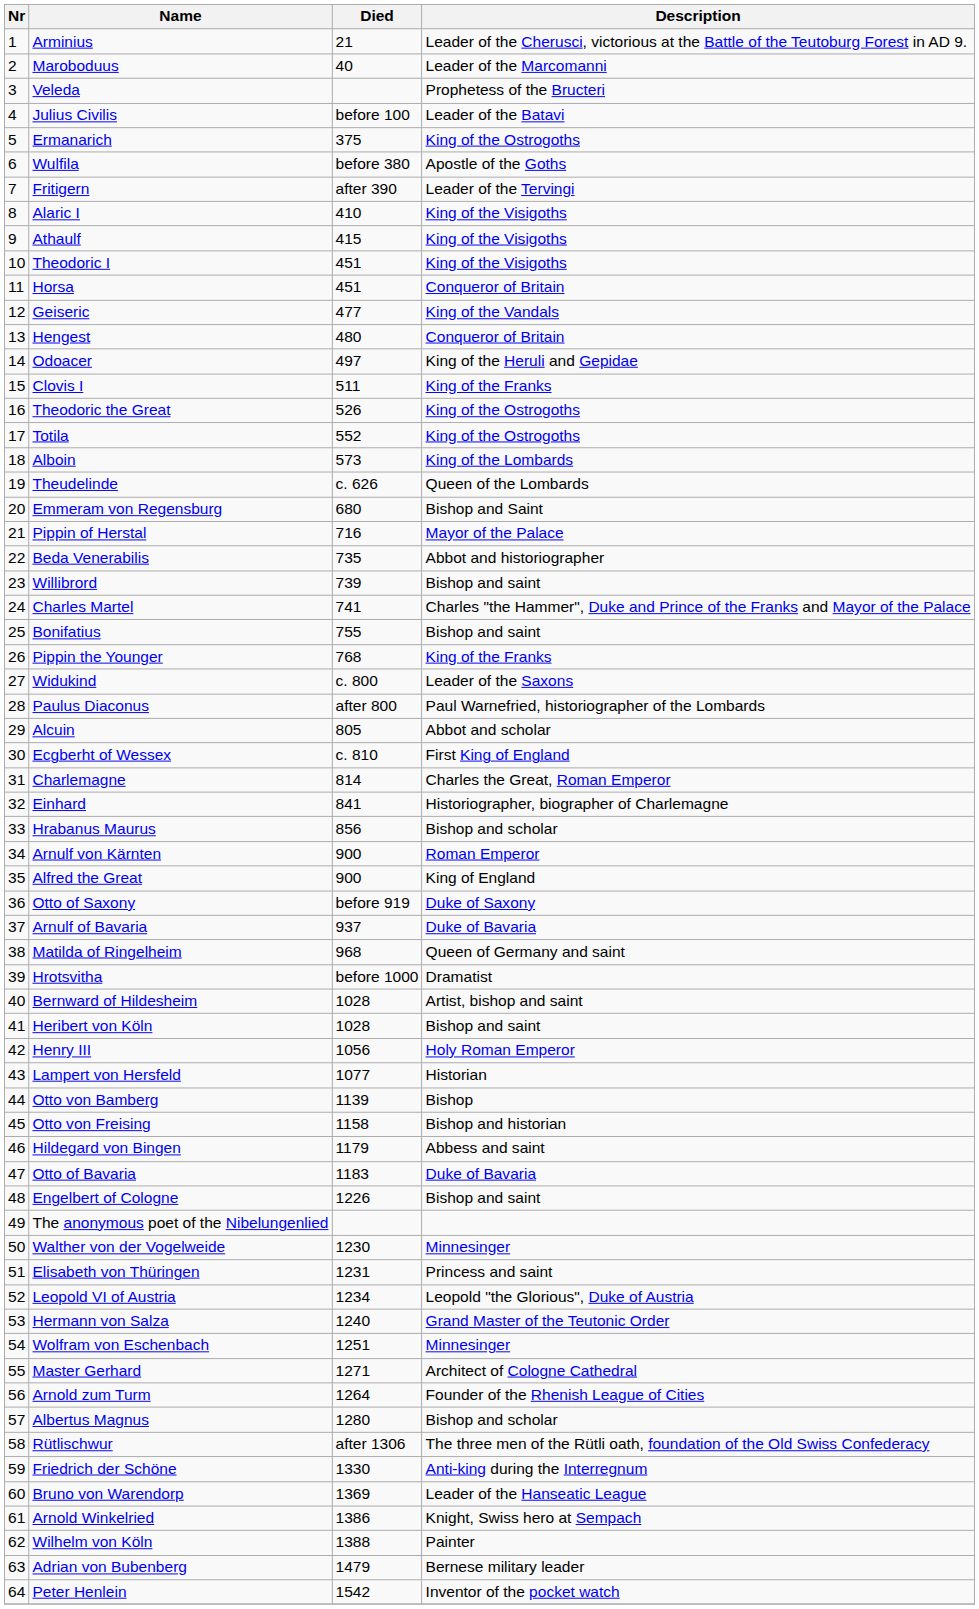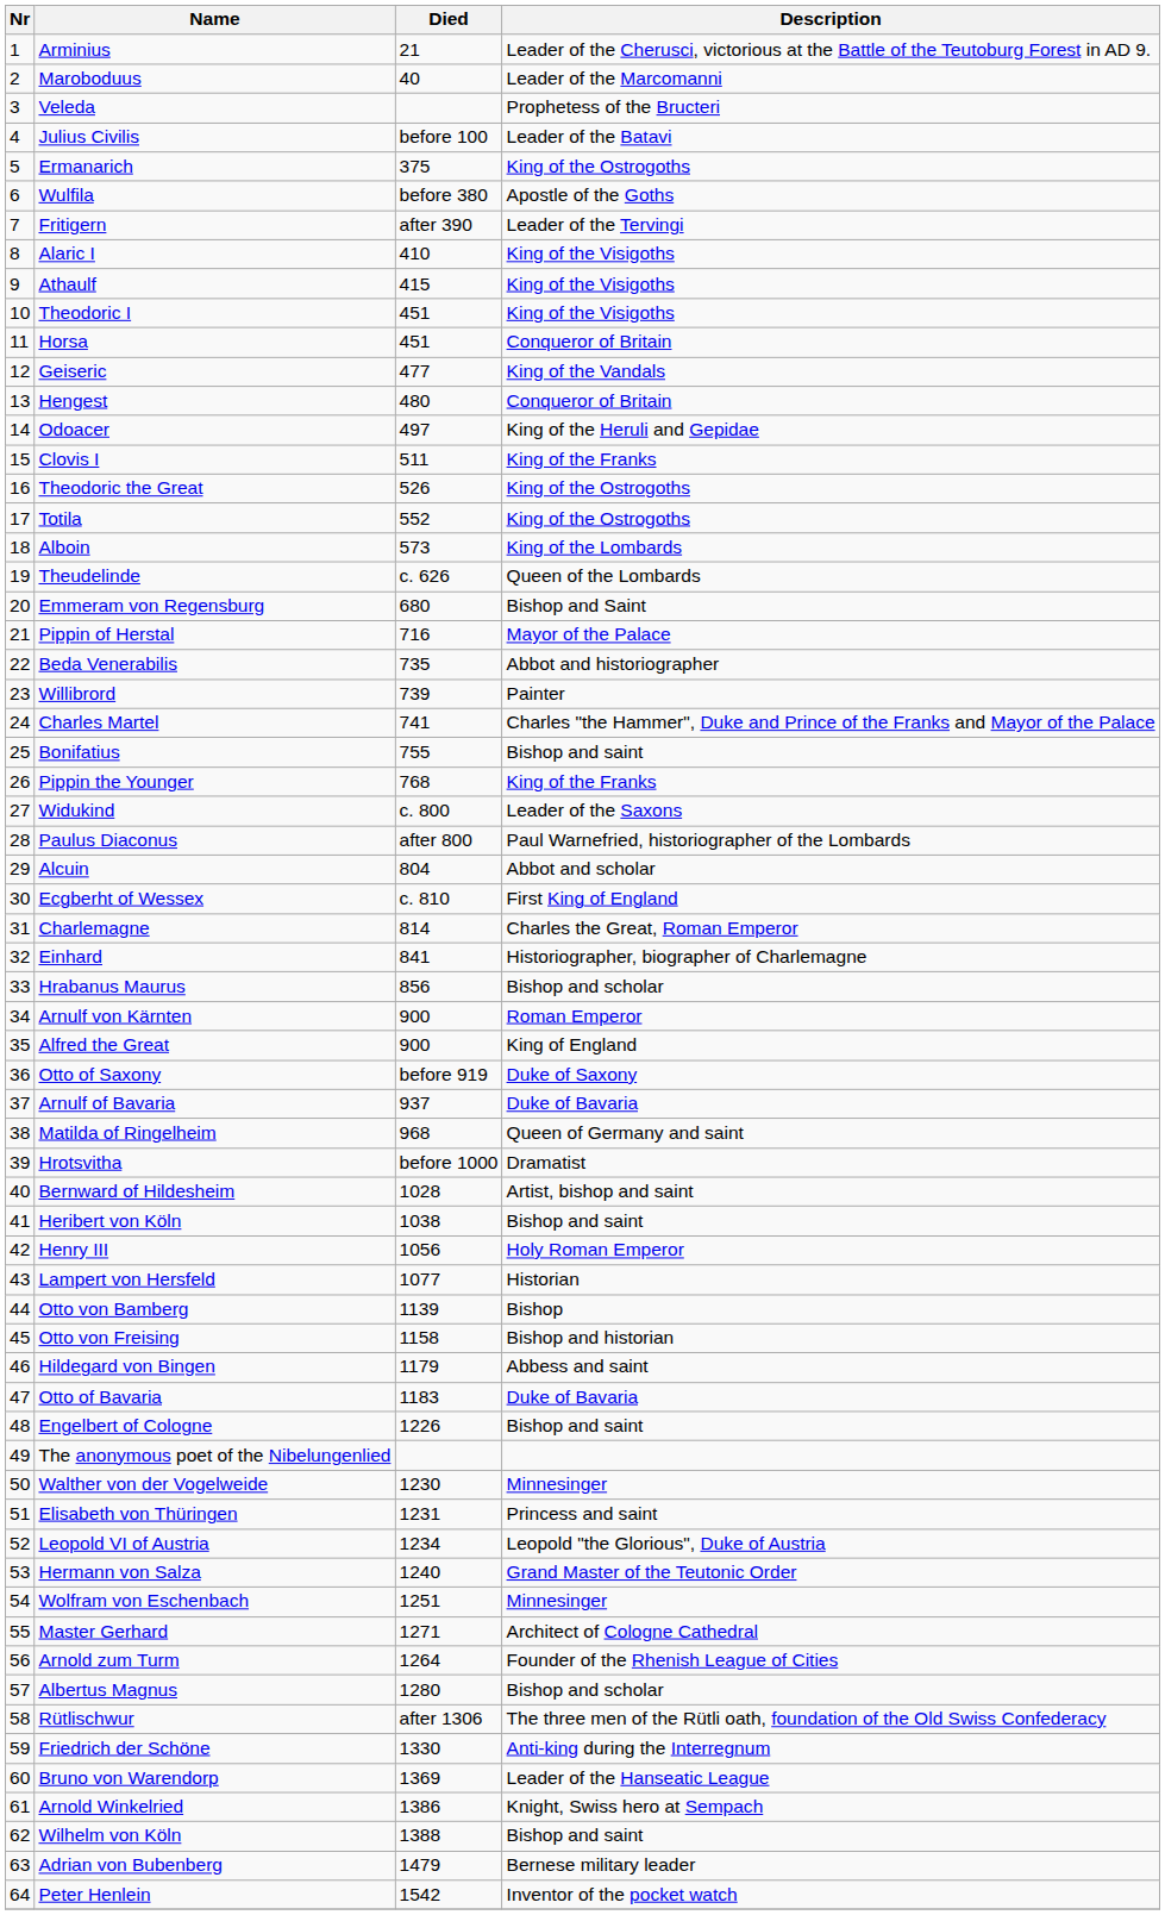 <table class="wikitable sortable">
 <tr>
 <th>Nr</th>
 <th>Name</th>
 <th>Died</th>
 <th>Description</th>
 </tr>
 <tr>
 <td>1</td>
 <td><a href='#'>Arminius</a></td>
 <td>21</td>
 <td>Leader of the <a href='#'>Cherusci</a>, victorious at the <a href='#'>Battle of the Teutoburg Forest</a> in AD 9.</td>
 </tr>
 <tr>
 <td>2</td>
 <td><a href='#'>Maroboduus</a></td>
 <td>40</td>
 <td>Leader of the <a href='#'>Marcomanni</a></td>
 </tr>
 <tr>
 <td>3</td>
 <td><a href='#'>Veleda</a></td>
 <td></td>
 <td>Prophetess of the <a href='#'>Bructeri</a></td>
 </tr>
 <tr>
 <td>4</td>
 <td><a href='#'>Julius Civilis</a></td>
 <td>before 100</td>
 <td>Leader of the <a href='#'>Batavi</a></td>
 </tr>
 <tr>
 <td>5</td>
 <td><a href='#'>Ermanarich</a></td>
 <td>375</td>
 <td><a href='#'>King of the Ostrogoths</a></td>
 </tr>
 <tr>
 <td>6</td>
 <td><a href='#'>Wulfila</a></td>
 <td>before 380</td>
 <td>Apostle of the <a href='#'>Goths</a></td>
 </tr>
 <tr>
 <td>7</td>
 <td><a href='#'>Fritigern</a></td>
 <td>after 390</td>
 <td>Leader of the <a href='#'>Tervingi</a></td>
 </tr>
 <tr>
 <td>8</td>
 <td><a href='#'>Alaric I</a></td>
 <td>410</td>
 <td><a href='#'>King of the Visigoths</a></td>
 </tr>
 <tr>
 <td>9</td>
 <td><a href='#'>Athaulf</a></td>
 <td>415</td>
 <td><a href='#'>King of the Visigoths</a></td>
 </tr>
 <tr>
 <td>10</td>
 <td><a href='#'>Theodoric I</a></td>
 <td>451</td>
 <td><a href='#'>King of the Visigoths</a></td>
 </tr>
 <tr>
 <td>11</td>
 <td><a href='#'>Horsa</a></td>
 <td>451</td>
 <td><a href='#'>Conqueror of Britain</a></td>
 </tr>
 <tr>
 <td>12</td>
 <td><a href='#'>Geiseric</a></td>
 <td>477</td>
 <td><a href='#'>King of the Vandals</a></td>
 </tr>
 <tr>
 <td>13</td>
 <td><a href='#'>Hengest</a></td>
 <td>480</td>
 <td><a href='#'>Conqueror of Britain</a></td>
 </tr>
 <tr>
 <td>14</td>
 <td><a href='#'>Odoacer</a></td>
 <td>497</td>
 <td>King of the <a href='#'>Heruli</a> and <a href='#'>Gepidae</a></td>
 </tr>
 <tr>
 <td>15</td>
 <td><a href='#'>Clovis I</a></td>
 <td>511</td>
 <td><a href='#'>King of the Franks</a></td>
 </tr>
 <tr>
 <td>16</td>
 <td><a href='#'>Theodoric the Great</a></td>
 <td>526</td>
 <td><a href='#'>King of the Ostrogoths</a></td>
 </tr>
 <tr>
 <td>17</td>
 <td><a href='#'>Totila</a></td>
 <td>552</td>
 <td><a href='#'>King of the Ostrogoths</a></td>
 </tr>
 <tr>
 <td>18</td>
 <td><a href='#'>Alboin</a></td>
 <td>573</td>
 <td><a href='#'>King of the Lombards</a></td>
 </tr>
 <tr>
 <td>19</td>
 <td><a href='#'>Theudelinde</a></td>
 <td>c. 626</td>
 <td>Queen of the Lombards</td>
 </tr>
 <tr>
 <td>20</td>
 <td><a href='#'>Emmeram von Regensburg</a></td>
 <td>680</td>
 <td>Bishop and Saint</td>
 </tr>
 <tr>
 <td>21</td>
 <td><a href='#'>Pippin of Herstal</a></td>
 <td>716</td>
 <td><a href='#'>Mayor of the Palace</a></td>
 </tr>
 <tr>
 <td>22</td>
 <td><a href='#'>Beda Venerabilis</a></td>
 <td>735</td>
 <td>Abbot and historiographer</td>
 </tr>
 <tr>
 <td>23</td>
 <td><a href='#'>Willibrord</a></td>
 <td>739</td>
-<td>Bishop and saint</td>
+<td>Painter</td>
 </tr>
 <tr>
 <td>24</td>
 <td><a href='#'>Charles Martel</a></td>
 <td>741</td>
 <td>Charles "the Hammer", <a href='#'>Duke and Prince of the Franks</a> and <a href='#'>Mayor of the Palace</a></td>
 </tr>
 <tr>
 <td>25</td>
 <td><a href='#'>Bonifatius</a></td>
 <td>755</td>
 <td>Bishop and saint</td>
 </tr>
 <tr>
 <td>26</td>
 <td><a href='#'>Pippin the Younger</a></td>
 <td>768</td>
 <td><a href='#'>King of the Franks</a></td>
 </tr>
 <tr>
 <td>27</td>
 <td><a href='#'>Widukind</a></td>
 <td>c. 800</td>
 <td>Leader of the <a href='#'>Saxons</a></td>
 </tr>
 <tr>
 <td>28</td>
 <td><a href='#'>Paulus Diaconus</a></td>
 <td>after 800</td>
 <td>Paul Warnefried, historiographer of the Lombards</td>
 </tr>
 <tr>
 <td>29</td>
 <td><a href='#'>Alcuin</a></td>
-<td>805</td>
+<td>804</td>
 <td>Abbot and scholar</td>
 </tr>
 <tr>
 <td>30</td>
 <td><a href='#'>Ecgberht of Wessex</a></td>
 <td>c. 810</td>
 <td>First <a href='#'>King of England</a></td>
 </tr>
 <tr>
 <td>31</td>
 <td><a href='#'>Charlemagne</a></td>
 <td>814</td>
 <td>Charles the Great, <a href='#'>Roman Emperor</a></td>
 </tr>
 <tr>
 <td>32</td>
 <td><a href='#'>Einhard</a></td>
 <td>841</td>
 <td>Historiographer, biographer of Charlemagne</td>
 </tr>
 <tr>
 <td>33</td>
 <td><a href='#'>Hrabanus Maurus</a></td>
 <td>856</td>
 <td>Bishop and scholar</td>
 </tr>
 <tr>
 <td>34</td>
 <td><a href='#'>Arnulf von Kärnten</a></td>
 <td>900</td>
 <td><a href='#'>Roman Emperor</a></td>
 </tr>
 <tr>
 <td>35</td>
 <td><a href='#'>Alfred the Great</a></td>
 <td>900</td>
 <td>King of England</td>
 </tr>
 <tr>
 <td>36</td>
 <td><a href='#'>Otto of Saxony</a></td>
 <td>before 919</td>
 <td><a href='#'>Duke of Saxony</a></td>
 </tr>
 <tr>
 <td>37</td>
 <td><a href='#'>Arnulf of Bavaria</a></td>
 <td>937</td>
 <td><a href='#'>Duke of Bavaria</a></td>
 </tr>
 <tr>
 <td>38</td>
 <td><a href='#'>Matilda of Ringelheim</a></td>
 <td>968</td>
 <td>Queen of Germany and saint</td>
 </tr>
 <tr>
 <td>39</td>
 <td><a href='#'>Hrotsvitha</a></td>
 <td>before 1000</td>
 <td>Dramatist</td>
 </tr>
 <tr>
 <td>40</td>
 <td><a href='#'>Bernward of Hildesheim</a></td>
 <td>1028</td>
 <td>Artist, bishop and saint</td>
 </tr>
 <tr>
 <td>41</td>
 <td><a href='#'>Heribert von Köln</a></td>
-<td>1028</td>
+<td>1038</td>
 <td>Bishop and saint</td>
 </tr>
 <tr>
 <td>42</td>
 <td><a href='#'>Henry III</a></td>
 <td>1056</td>
 <td><a href='#'>Holy Roman Emperor</a></td>
 </tr>
 <tr>
 <td>43</td>
 <td><a href='#'>Lampert von Hersfeld</a></td>
 <td>1077</td>
 <td>Historian</td>
 </tr>
 <tr>
 <td>44</td>
 <td><a href='#'>Otto von Bamberg</a></td>
 <td>1139</td>
 <td>Bishop</td>
 </tr>
 <tr>
 <td>45</td>
 <td><a href='#'>Otto von Freising</a></td>
 <td>1158</td>
 <td>Bishop and historian</td>
 </tr>
 <tr>
 <td>46</td>
 <td><a href='#'>Hildegard von Bingen</a></td>
 <td>1179</td>
 <td>Abbess and saint</td>
 </tr>
 <tr>
 <td>47</td>
 <td><a href='#'>Otto of Bavaria</a></td>
 <td>1183</td>
 <td><a href='#'>Duke of Bavaria</a></td>
 </tr>
 <tr>
 <td>48</td>
 <td><a href='#'>Engelbert of Cologne</a></td>
 <td>1226</td>
 <td>Bishop and saint</td>
 </tr>
 <tr>
 <td>49</td>
 <td>The <a href='#'>anonymous</a> poet of the <a href='#'>Nibelungenlied</a></td>
 <td></td>
 <td></td>
 </tr>
 <tr>
 <td>50</td>
 <td><a href='#'>Walther von der Vogelweide</a></td>
 <td>1230</td>
 <td><a href='#'>Minnesinger</a></td>
 </tr>
 <tr>
 <td>51</td>
 <td><a href='#'>Elisabeth von Thüringen</a></td>
 <td>1231</td>
 <td>Princess and saint</td>
 </tr>
 <tr>
 <td>52</td>
 <td><a href='#'>Leopold VI of Austria</a></td>
 <td>1234</td>
 <td>Leopold "the Glorious", <a href='#'>Duke of Austria</a></td>
 </tr>
 <tr>
 <td>53</td>
 <td><a href='#'>Hermann von Salza</a></td>
 <td>1240</td>
 <td><a href='#'>Grand Master of the Teutonic Order</a></td>
 </tr>
 <tr>
 <td>54</td>
 <td><a href='#'>Wolfram von Eschenbach</a></td>
 <td>1251</td>
 <td><a href='#'>Minnesinger</a></td>
 </tr>
 <tr>
 <td>55</td>
 <td><a href='#'>Master Gerhard</a></td>
 <td>1271</td>
 <td>Architect of <a href='#'>Cologne Cathedral</a></td>
 </tr>
 <tr>
 <td>56</td>
 <td><a href='#'>Arnold zum Turm</a></td>
 <td>1264</td>
 <td>Founder of the <a href='#'>Rhenish League of Cities</a></td>
 </tr>
 <tr>
 <td>57</td>
 <td><a href='#'>Albertus Magnus</a></td>
 <td>1280</td>
 <td>Bishop and scholar</td>
 </tr>
 <tr>
 <td>58</td>
 <td><a href='#'>Rütlischwur</a></td>
 <td>after 1306</td>
 <td>The three men of the Rütli oath, <a href='#'>foundation of the Old Swiss Confederacy</a></td>
 </tr>
 <tr>
 <td>59</td>
 <td><a href='#'>Friedrich der Schöne</a></td>
 <td>1330</td>
 <td><a href='#'>Anti-king</a> during the <a href='#'>Interregnum</a></td>
 </tr>
 <tr>
 <td>60</td>
 <td><a href='#'>Bruno von Warendorp</a></td>
 <td>1369</td>
 <td>Leader of the <a href='#'>Hanseatic League</a></td>
 </tr>
 <tr>
 <td>61</td>
 <td><a href='#'>Arnold Winkelried</a></td>
 <td>1386</td>
 <td>Knight, Swiss hero at <a href='#'>Sempach</a></td>
 </tr>
 <tr>
 <td>62</td>
 <td><a href='#'>Wilhelm von Köln</a></td>
 <td>1388</td>
-<td>Painter</td>
+<td>Bishop and saint</td>
 </tr>
 <tr>
 <td>63</td>
 <td><a href='#'>Adrian von Bubenberg</a></td>
 <td>1479</td>
 <td>Bernese military leader</td>
 </tr>
 <tr>
 <td>64</td>
 <td><a href='#'>Peter Henlein</a></td>
 <td>1542</td>
 <td>Inventor of the <a href='#'>pocket watch</a></td>
 </tr>
 <tr>
 </tr>
 </table>
